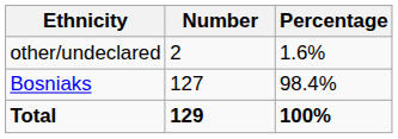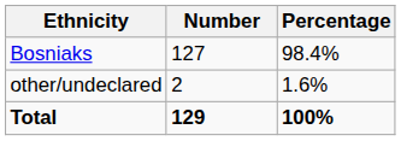 <table class="wikitable">
 <tr>
 <th width="100px">Ethnicity</th>
 <th width="80px">Number</th>
 <th width="80px">Percentage</th>
 </tr>
 <tr>
+<td><a href='#'>Bosniaks</a></td>
+<td>127</td>
+<td>98.4%</td>
+</tr>
+<tr>
 <td>other/undeclared</td>
 <td>2</td>
 <td>1.6%</td>
-</tr>
-<tr>
-<td><a href='#'>Bosniaks</a></td>
-<td>127</td>
-<td>98.4%</td>
 </tr>
 <tr>
 <td><strong>Total</strong></td>
 <td><strong>129</strong></td>
 <td><strong>100%</strong></td>
 </tr>
 </table>
